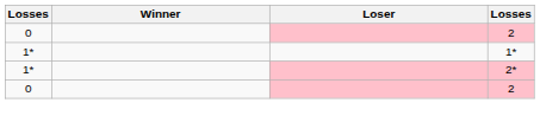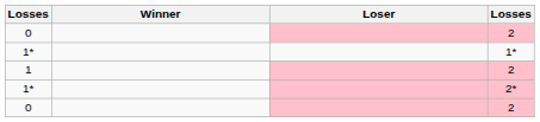 <table class=wikitable>
 <tr>
 <th style="width:0.5em">Losses</th>
 <th style="width:18em">Winner</th>
 <th style="width:18em">Loser</th>
 <th style="width:0.5em">Losses</th>
 </tr>
 <tr>
 <td align=center>0</td>
 <td></td>
 <td bgcolor=pink></td>
 <td bgcolor=pink align=center>2</td>
 </tr>
 <tr>
 <td align=center>1*</td>
 <td></td>
 <td></td>
 <td align=center>1*</td>
 </tr>
 <tr>
+<td align=center>1</td>
+<td></td>
+<td bgcolor=pink></td>
+<td bgcolor=pink align=center>2</td>
+</tr>
+<tr>
 <td align=center>1*</td>
 <td></td>
 <td bgcolor=pink></td>
 <td bgcolor=pink align=center>2*</td>
 </tr>
 <tr>
 <td align=center>0</td>
 <td></td>
 <td bgcolor=pink></td>
 <td bgcolor=pink align=center>2</td>
 </tr>
 </table>
